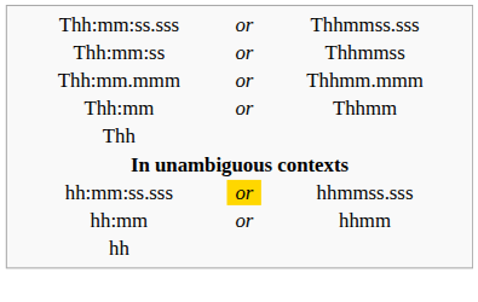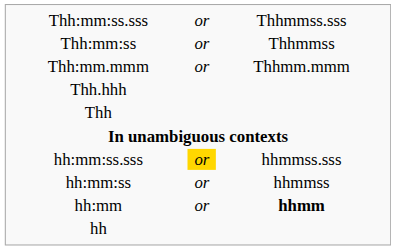 <table class="infobox" style="text-align:center; width:23em">
 <tr>
 <td>Thh:mm:ss.sss</td>
 <td><em>or</em></td>
 <td>Thhmmss.sss</td>
 </tr>
 <tr>
 <td>Thh:mm:ss</td>
 <td><em>or</em></td>
 <td>Thhmmss</td>
 </tr>
 <tr>
 <td>Thh:mm.mmm</td>
 <td><em>or</em></td>
 <td>Thhmm.mmm</td>
 </tr>
 <tr>
-<td>Thh:mm</td>
-<td><em>or</em></td>
-<td>Thhmm</td>
+<td>Thh.hhh</td>
+<td></td>
+<td></td>
 </tr>
 <tr>
 <td>Thh</td>
 <td></td>
 <td></td>
 </tr>
 <tr>
 <td colspan=3><strong>In unambiguous contexts</strong></td>
 </tr>
 <tr>
 <td>hh:mm:ss.sss</td>
 <td style="background: gold;"><em>or</em></td>
 <td>hhmmss.sss</td>
 </tr>
 <tr>
+<td>hh:mm:ss</td>
+<td><em>or</em></td>
+<td>hhmmss</td>
+</tr>
+<tr>
 <td>hh:mm</td>
 <td><em>or</em></td>
-<td>hhmm</td>
+<td><strong>hhmm</strong></td>
 </tr>
 <tr>
 <td>hh</td>
 <td></td>
 <td></td>
 </tr>
 </table>
